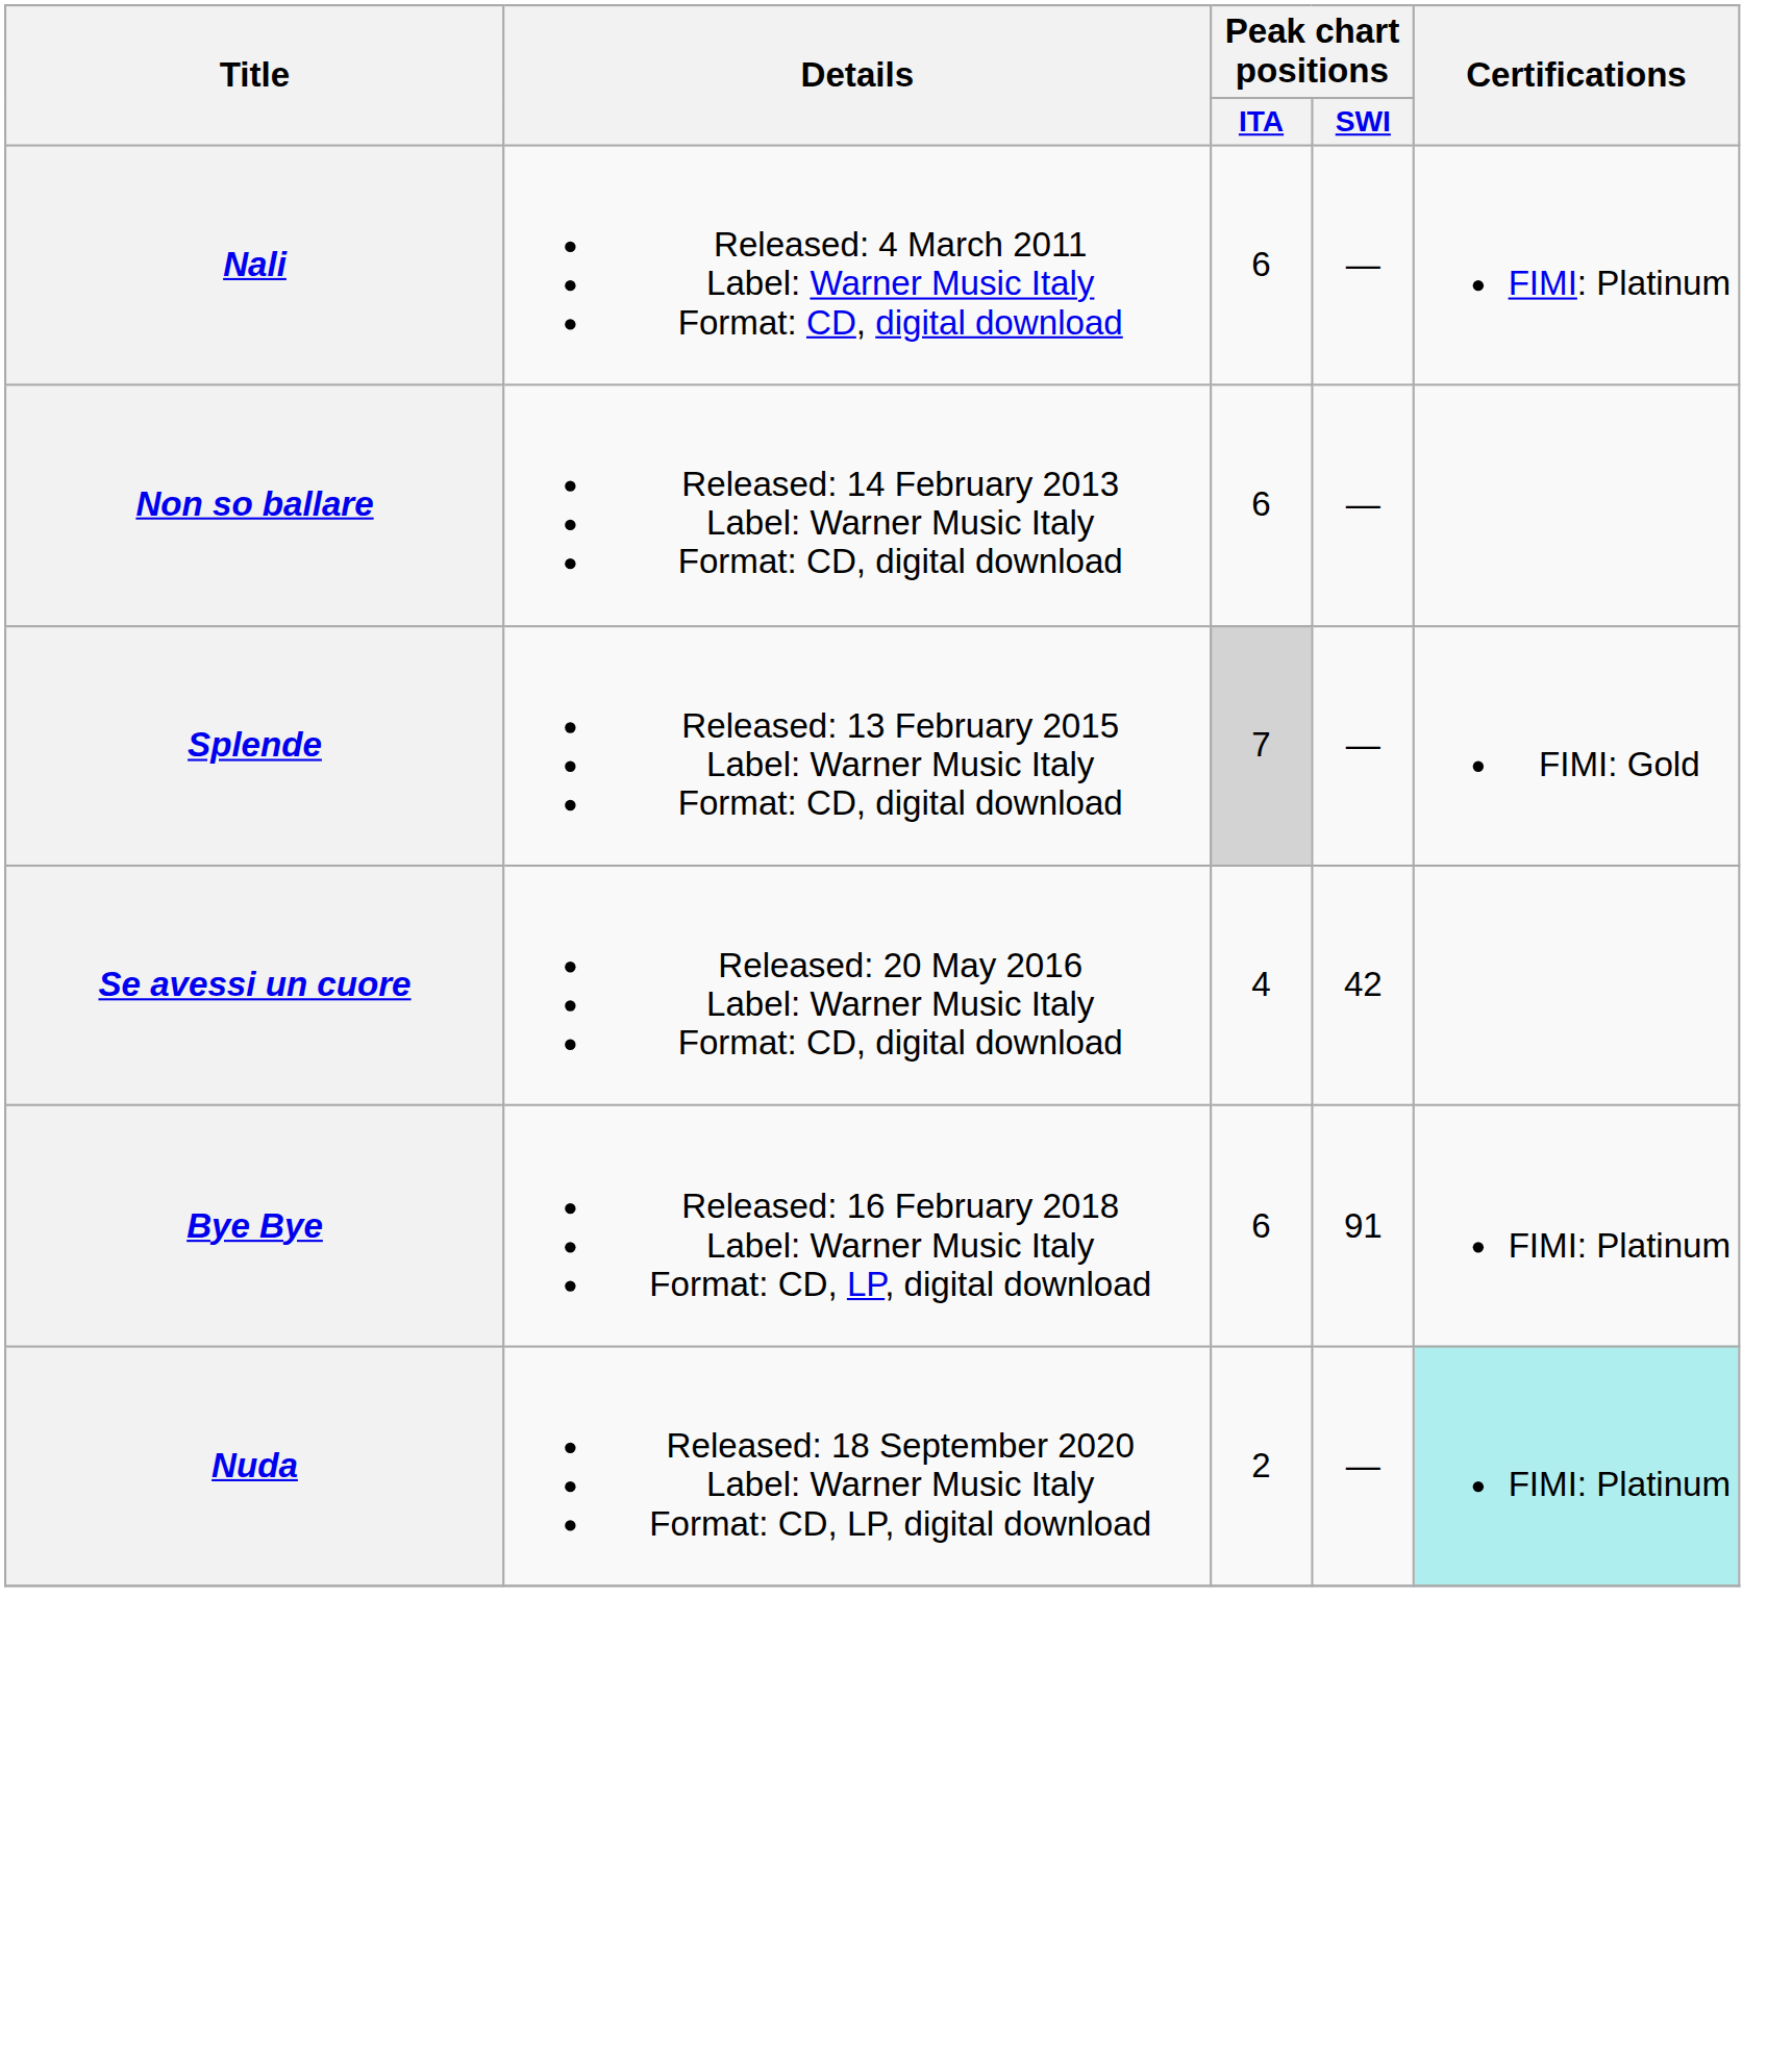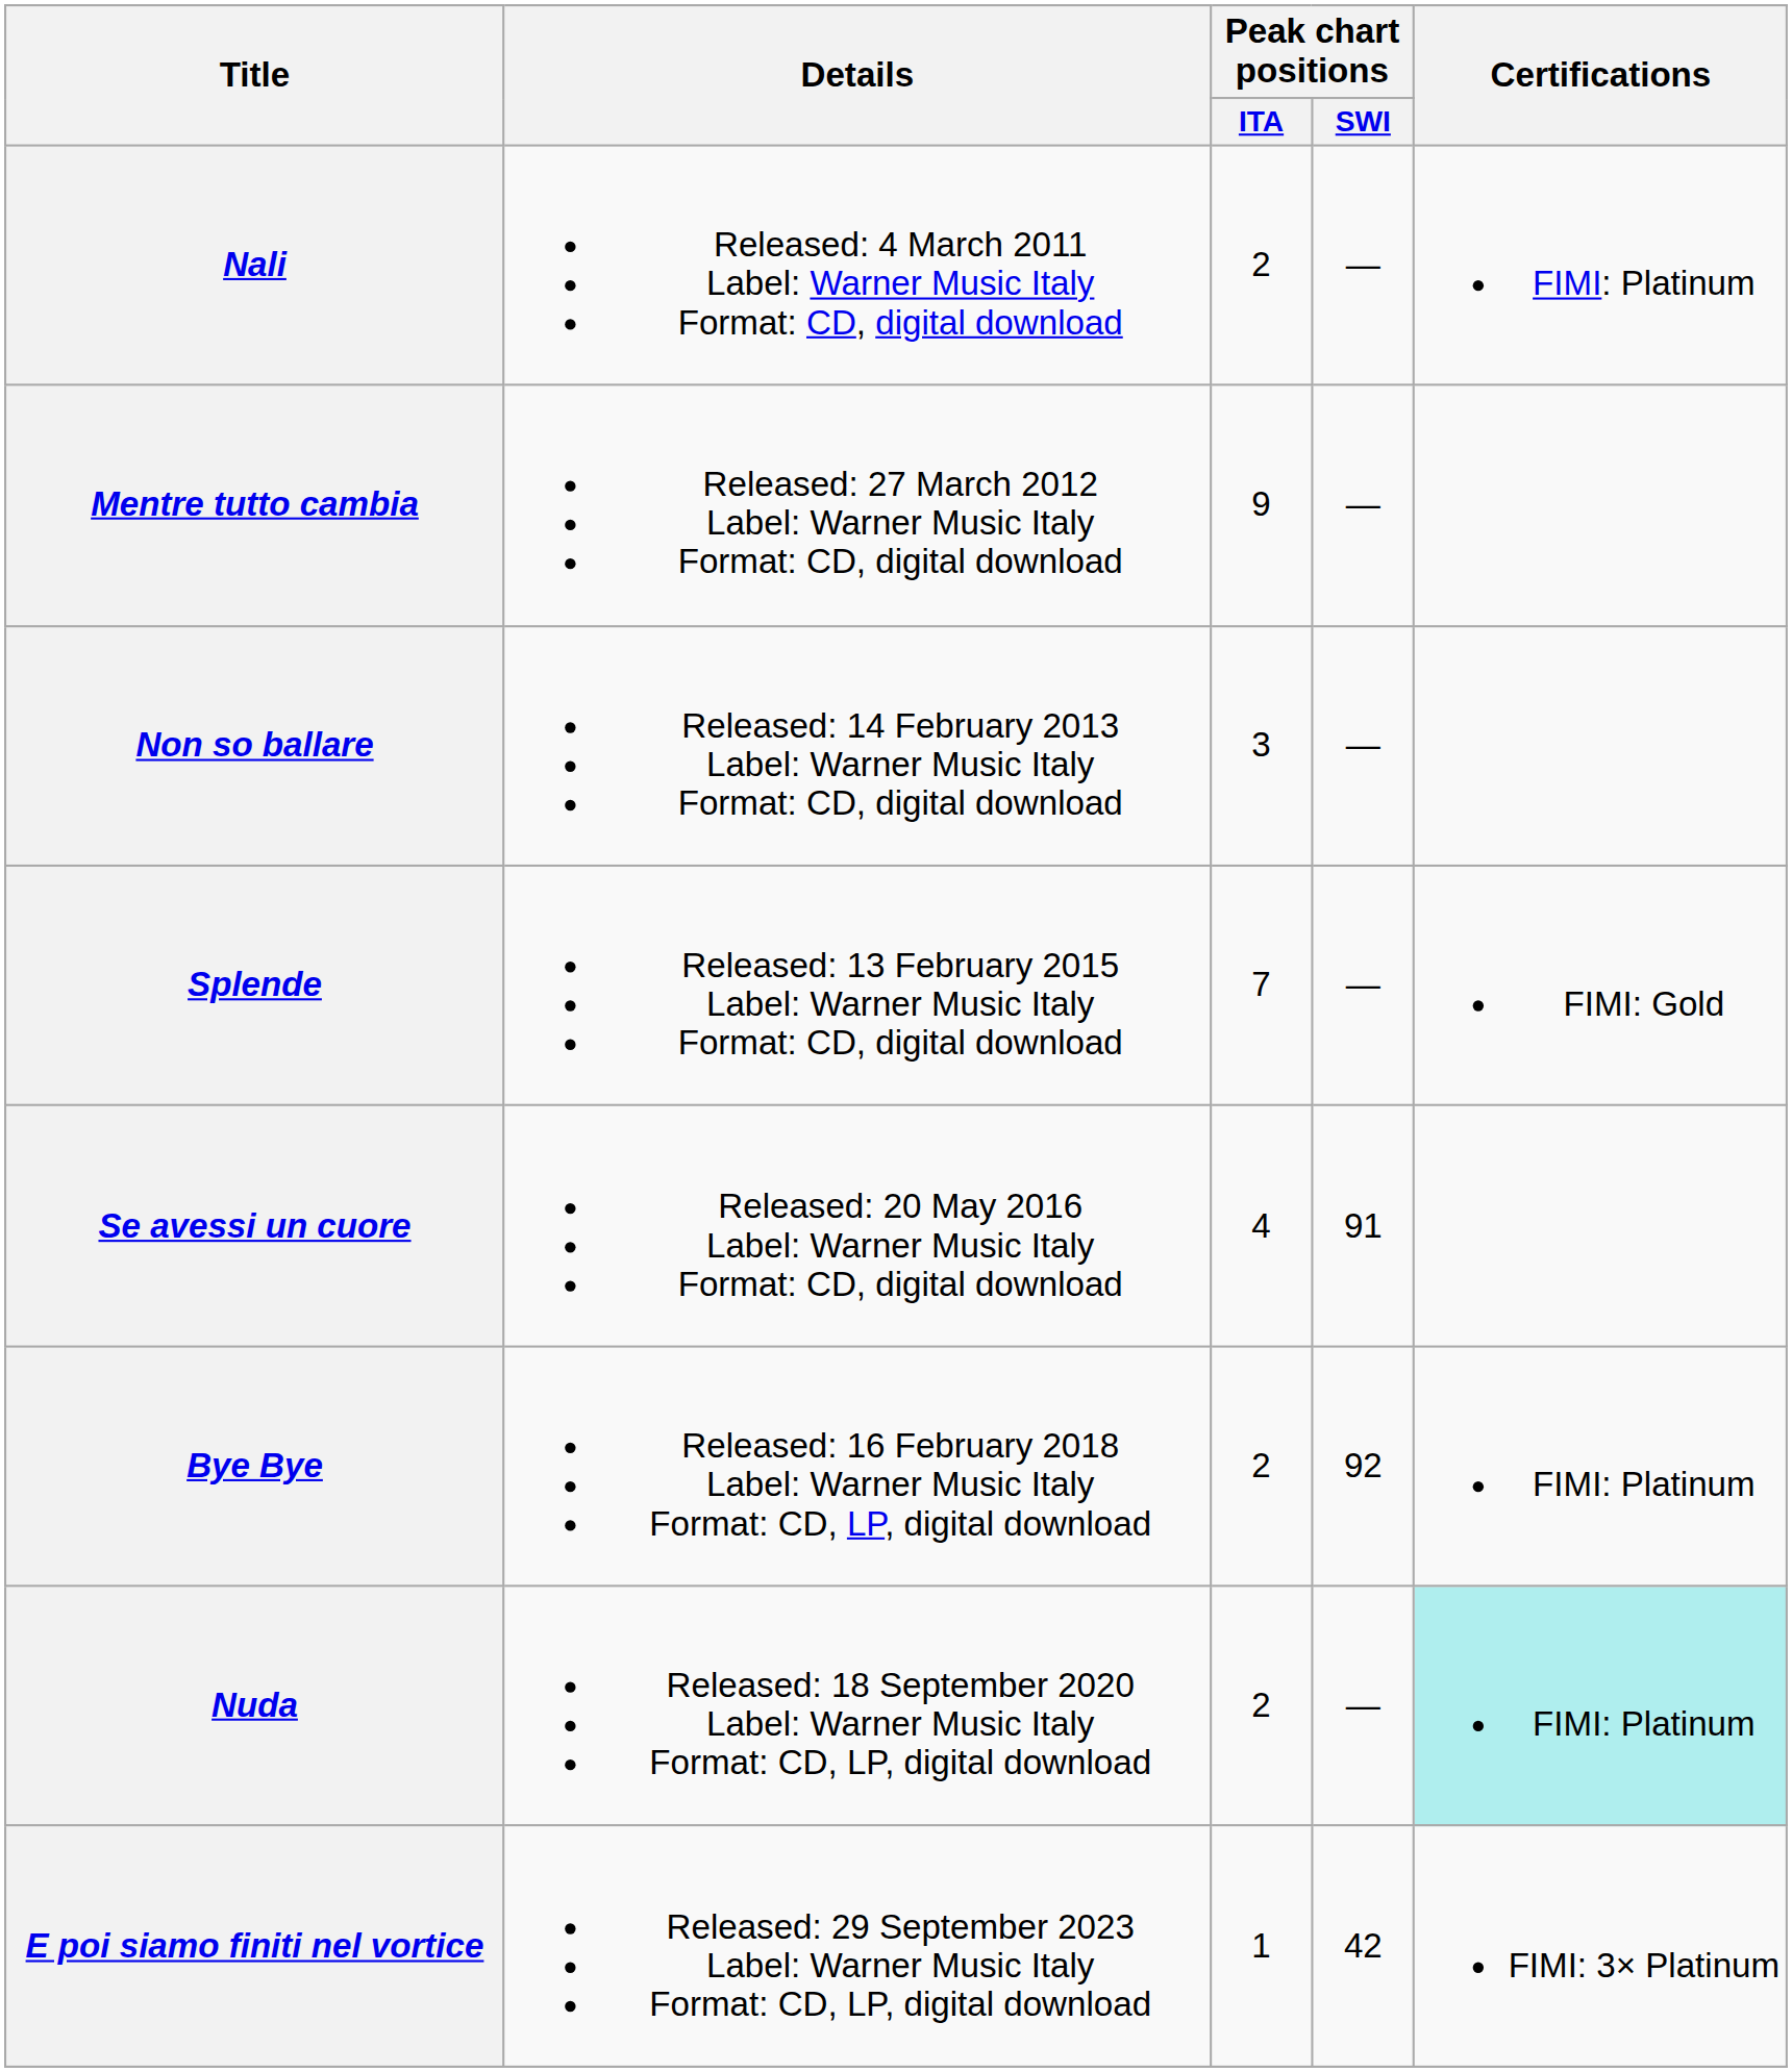 <table class="wikitable plainrowheaders" style="text-align:center;">
 <tr>
 <th scope="col" rowspan="2" style="width:14em;">Title</th>
 <th scope="col" rowspan="2" style="width:20em;">Details</th>
 <th scope="col" colspan="2">Peak chart positions</th>
 <th scope="col" rowspan="2">Certifications</th>
 </tr>
 <tr>
 <th scope="col" style="width:3em;font-size:85%;"><a href='#'>ITA</a><br></th>
 <th scope="col" style="width:3em;font-size:85%;"><a href='#'>SWI</a><br></th>
 </tr>
 <tr>
 <th scope="row"><em><a href='#'>Nali</a></em></th>
 <td><br><ul><li>Released: 4 March 2011</li><li>Label: <a href='#'>Warner Music Italy</a></li><li>Format: <a href='#'>CD</a>, <a href='#'>digital download</a></li></ul></td>
-<td>6</td>
+<td>2</td>
 <td>—</td>
 <td><br><ul><li><a href='#'>FIMI</a>: Platinum</li></ul></td>
 </tr>
 <tr>
+<th scope="row"><em><a href='#'>Mentre tutto cambia</a></em></th>
+<td><br><ul><li>Released: 27 March 2012</li><li>Label: Warner Music Italy</li><li>Format: CD, digital download</li></ul></td>
+<td>9</td>
+<td>—</td>
+<td></td>
+</tr>
+<tr>
 <th scope="row"><em><a href='#'>Non so ballare</a></em></th>
 <td><br><ul><li>Released: 14 February 2013</li><li>Label: Warner Music Italy</li><li>Format: CD, digital download</li></ul></td>
-<td>6</td>
+<td>3</td>
 <td>—</td>
 <td></td>
 </tr>
 <tr>
 <th scope="row"><em><a href='#'>Splende</a></em></th>
 <td><br><ul><li>Released: 13 February 2015</li><li>Label: Warner Music Italy</li><li>Format: CD, digital download</li></ul></td>
-<td style="background: lightgrey;">7</td>
+<td>7</td>
 <td>—</td>
 <td><br><ul><li>FIMI: Gold</li></ul></td>
 </tr>
 <tr>
 <th scope="row"><em><a href='#'>Se avessi un cuore</a></em></th>
 <td><br><ul><li>Released: 20 May 2016</li><li>Label: Warner Music Italy</li><li>Format: CD, digital download</li></ul></td>
 <td>4</td>
-<td>42</td>
+<td>91</td>
 <td></td>
 </tr>
 <tr>
 <th scope="row"><em><a href='#'>Bye Bye</a></em></th>
 <td><br><ul><li>Released: 16 February 2018</li><li>Label: Warner Music Italy</li><li>Format: CD, <a href='#'>LP</a>, digital download</li></ul></td>
-<td>6</td>
-<td>91</td>
+<td>2</td>
+<td>92</td>
 <td><br><ul><li>FIMI: Platinum</li></ul></td>
 </tr>
 <tr>
 <th scope="row"><em><a href='#'>Nuda</a></em></th>
 <td><br><ul><li>Released: 18 September 2020</li><li>Label: Warner Music Italy</li><li>Format: CD, LP, digital download</li></ul></td>
 <td>2</td>
 <td>—</td>
 <td style="background: paleturquoise;"><br><ul><li>FIMI: Platinum</li></ul></td>
 </tr>
 <tr>
+<th scope="row"><em><a href='#'>E poi siamo finiti nel vortice</a></em></th>
+<td><br><ul><li>Released: 29 September 2023</li><li>Label: Warner Music Italy</li><li>Format: CD, LP, digital download</li></ul></td>
+<td>1</td>
+<td>42</td>
+<td><br><ul><li>FIMI: 3× Platinum</li></ul></td>
+</tr>
+<tr>
 </tr>
 </table>
